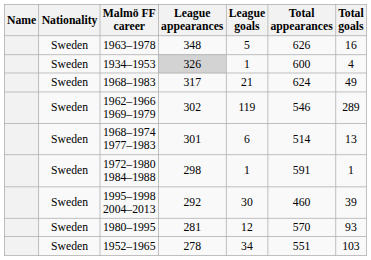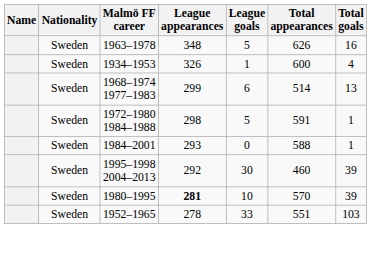 <table class="wikitable plainrowheaders sortable" style="text-align:center">
 <tr>
 <th scope="col">Name</th>
 <th scope="col" class=unsortable>Nationality</th>
 <th scope="col">Malmö FF<br>career</th>
 <th scope="col">League<br>appearances</th>
 <th scope="col">League<br>goals</th>
 <th scope="col">Total<br>appearances</th>
 <th scope="col">Total<br>goals</th>
 </tr>
 <tr>
 <th scope="row" align="left"></th>
 <td>Sweden</td>
 <td>1963–1978</td>
 <td>348</td>
 <td>5</td>
 <td>626</td>
 <td>16</td>
 </tr>
 <tr>
 <th scope="row" align="left"></th>
 <td>Sweden</td>
 <td>1934–1953</td>
-<td style="background: lightgrey;">326</td>
+<td>326</td>
 <td>1</td>
 <td>600</td>
 <td>4</td>
 </tr>
 <tr>
 <th scope="row" align="left"></th>
 <td>Sweden</td>
-<td>1968–1983</td>
-<td>317</td>
-<td>21</td>
-<td>624</td>
-<td>49</td>
-</tr>
-<tr>
-<th scope="row" align="left"></th>
-<td>Sweden</td>
-<td>1962–1966<br>1969–1979</td>
-<td>302</td>
-<td>119</td>
-<td>546</td>
-<td>289</td>
-</tr>
-<tr>
-<th scope="row" align="left"></th>
-<td>Sweden</td>
 <td>1968–1974<br>1977–1983</td>
-<td>301</td>
+<td>299</td>
 <td>6</td>
 <td>514</td>
 <td>13</td>
 </tr>
 <tr>
 <th scope="row" align="left"></th>
 <td>Sweden</td>
 <td>1972–1980<br>1984–1988</td>
 <td>298</td>
+<td>5</td>
+<td>591</td>
 <td>1</td>
-<td>591</td>
+</tr>
+<tr>
+<th scope="row" align="left"></th>
+<td>Sweden</td>
+<td>1984–2001</td>
+<td>293</td>
+<td>0</td>
+<td>588</td>
 <td>1</td>
 </tr>
 <tr>
 <th scope="row" align="left"></th>
 <td>Sweden</td>
 <td>1995–1998<br>2004–2013</td>
 <td>292</td>
 <td>30</td>
 <td>460</td>
 <td>39</td>
 </tr>
 <tr>
 <th scope="row" align="left"></th>
 <td>Sweden</td>
 <td>1980–1995</td>
-<td>281</td>
-<td>12</td>
+<td><strong>281</strong></td>
+<td>10</td>
 <td>570</td>
-<td>93</td>
+<td>39</td>
 </tr>
 <tr>
 <th scope="row" align="left"></th>
 <td>Sweden</td>
 <td>1952–1965</td>
 <td>278</td>
-<td>34</td>
+<td>33</td>
 <td>551</td>
 <td>103</td>
 </tr>
 </table>
